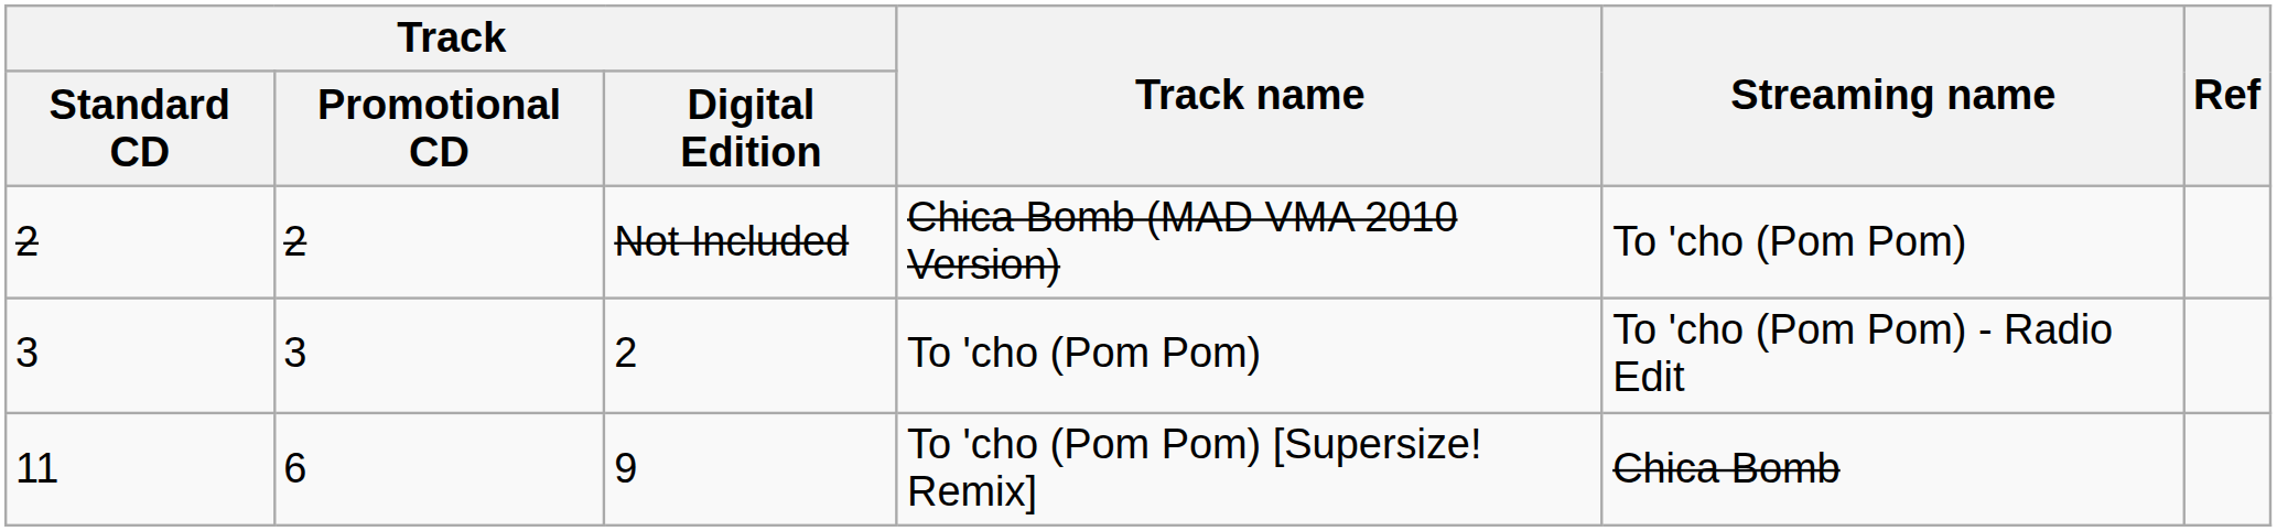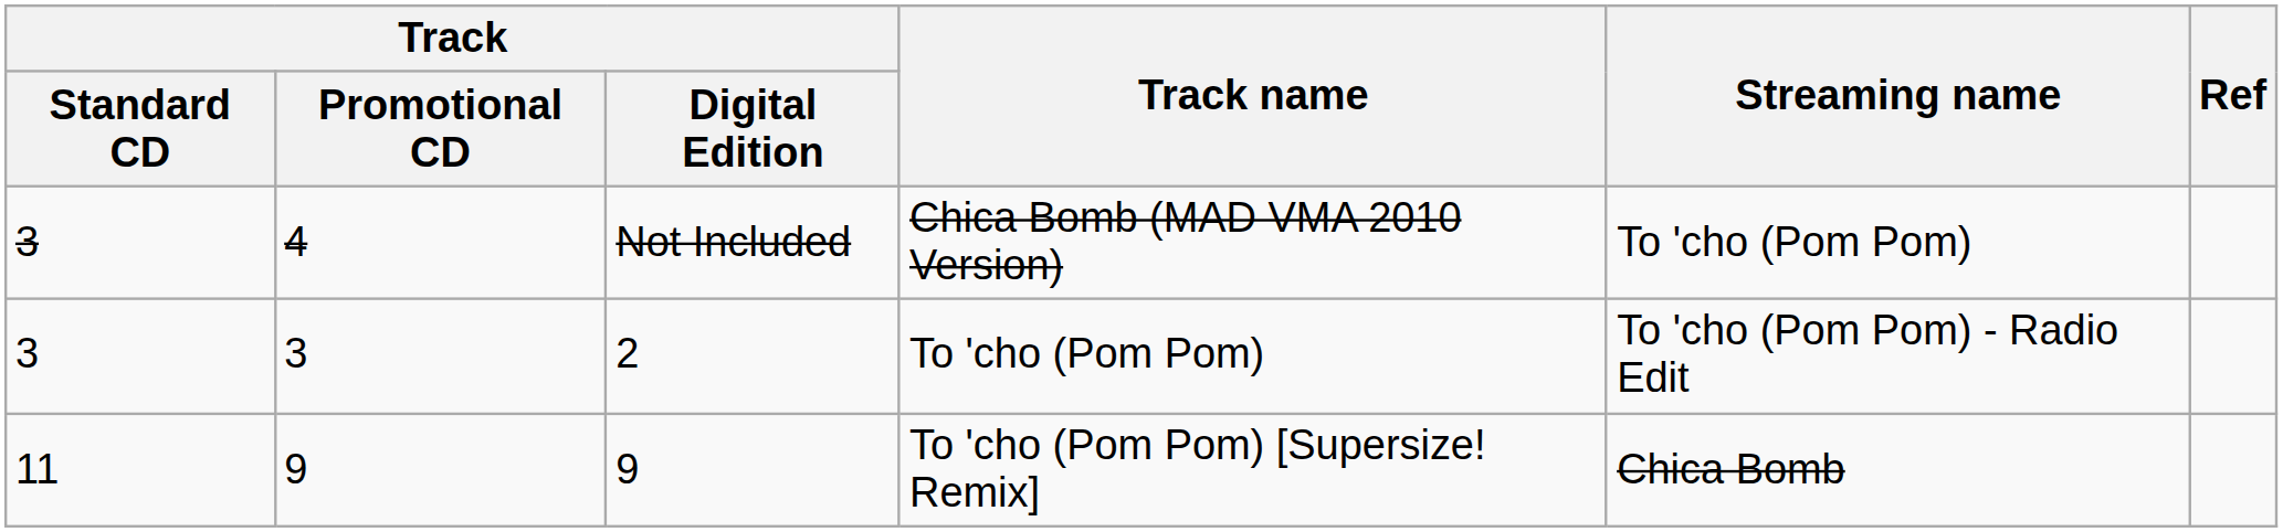 <table class="wikitable">
 <tr>
 <th colspan="3">Track</th>
 <th rowspan="2">Track name</th>
 <th rowspan="2">Streaming name</th>
 <th rowspan="2">Ref</th>
 </tr>
 <tr>
 <th>Standard CD</th>
 <th>Promotional CD</th>
 <th>Digital Edition</th>
 </tr>
 <tr>
-<td><s>2</s></td>
-<td><s>2</s></td>
+<td><s>3</s></td>
+<td><s>4</s></td>
 <td><s>Not Included</s></td>
 <td><s>Chica Bomb (MAD VMA 2010 Version)</s></td>
 <td>To 'cho (Pom Pom)</td>
 <td></td>
 </tr>
 <tr>
 <td>3</td>
 <td>3</td>
 <td>2</td>
 <td>To 'cho (Pom Pom)</td>
 <td>To 'cho (Pom Pom) - Radio Edit</td>
 <td></td>
 </tr>
 <tr>
 <td>11</td>
-<td>6</td>
+<td>9</td>
 <td>9</td>
 <td>To 'cho (Pom Pom) [Supersize! Remix]</td>
 <td><s>Chica Bomb</s></td>
 <td></td>
 </tr>
 </table>
